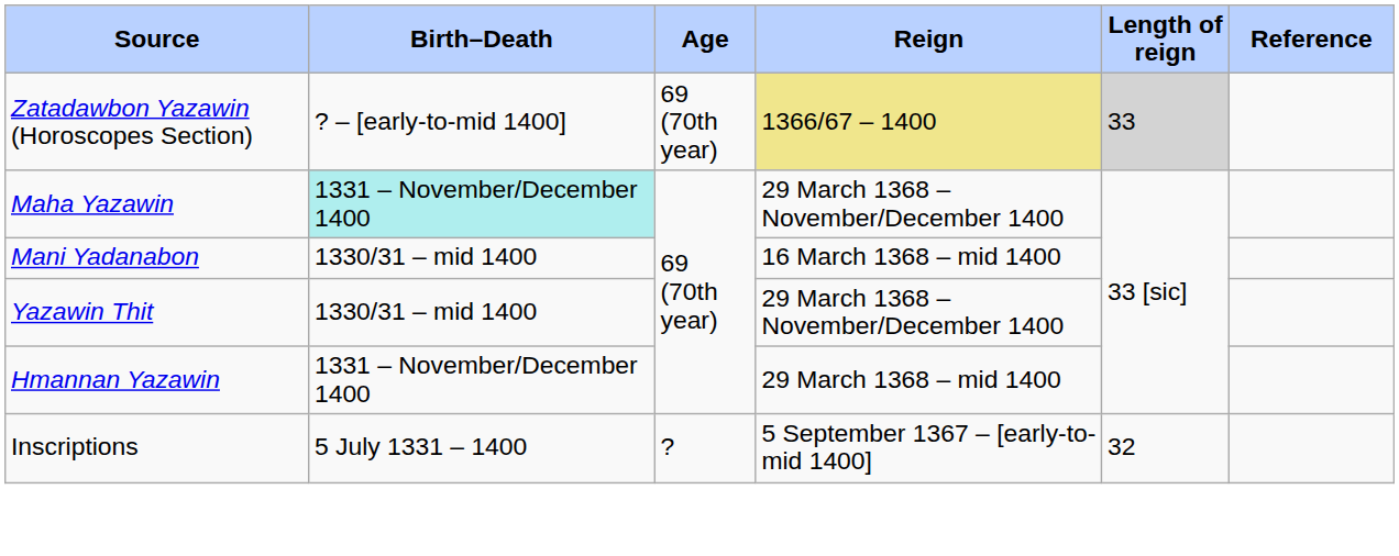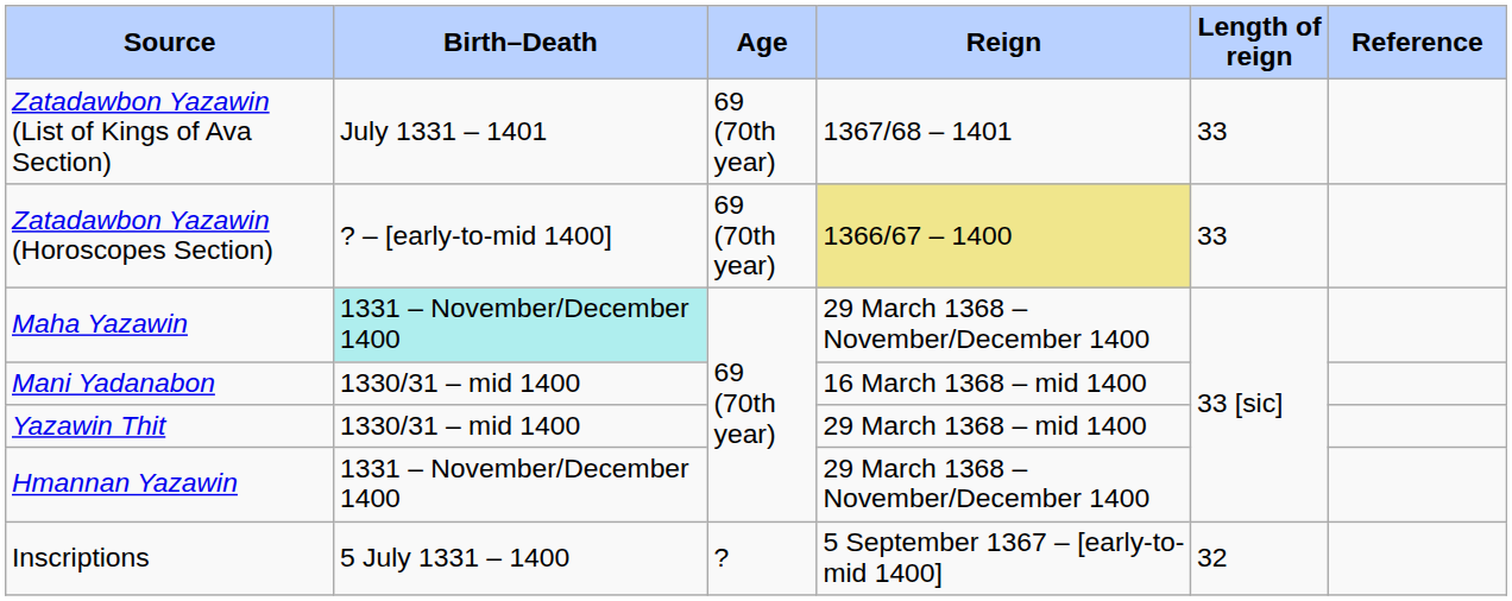 <table width=100% class="wikitable">
 <tr>
 <th style="background-color:#B9D1FF" width=15%>Source</th>
 <th style="background-color:#B9D1FF" width=15%>Birth–Death</th>
 <th style="background-color:#B9D1FF" width=5%>Age</th>
 <th style="background-color:#B9D1FF" width=15%>Reign</th>
 <th style="background-color:#B9D1FF" width=5%>Length of reign</th>
 <th style="background-color:#B9D1FF" width=5%>Reference</th>
 </tr>
 <tr>
+<td><em><a href='#'>Zatadawbon Yazawin</a></em> (List of Kings of Ava Section)</td>
+<td> July 1331 – 1401</td>
+<td>69 <br> (70th year)</td>
+<td>1367/68 – 1401</td>
+<td>33</td>
+<td></td>
+</tr>
+<tr>
 <td><em><a href='#'>Zatadawbon Yazawin</a></em> (Horoscopes Section)</td>
 <td>? – [early-to-mid 1400]</td>
 <td>69 <br> (70th year)</td>
 <td style="background: khaki;">1366/67 – 1400</td>
-<td style="background: lightgrey;">33</td>
+<td>33</td>
 <td></td>
 </tr>
 <tr>
 <td><em><a href='#'>Maha Yazawin</a></em></td>
 <td style="background: paleturquoise;"> 1331 – November/December 1400</td>
 <td rowspan=4>69 <br> (70th year)</td>
 <td>29 March 1368 – November/December 1400</td>
 <td rowspan=4>33 [sic]</td>
 <td></td>
 </tr>
 <tr>
 <td><em><a href='#'>Mani Yadanabon</a></em></td>
 <td> 1330/31 – mid 1400</td>
 <td>16 March 1368 – mid 1400</td>
 <td></td>
 </tr>
 <tr>
 <td><em><a href='#'>Yazawin Thit</a></em></td>
 <td> 1330/31 – mid 1400</td>
-<td>29 March 1368 – November/December 1400</td>
+<td>29 March 1368 – mid 1400</td>
 <td></td>
 </tr>
 <tr>
 <td><em><a href='#'>Hmannan Yazawin</a></em></td>
 <td> 1331 – November/December 1400</td>
-<td>29 March 1368 – mid 1400</td>
+<td>29 March 1368 – November/December 1400</td>
 <td></td>
 </tr>
 <tr>
 <td>Inscriptions</td>
 <td>5 July 1331 – 1400</td>
 <td>?</td>
 <td>5 September 1367 – [early-to-mid 1400]</td>
 <td>32</td>
 <td></td>
 </tr>
 </table>
